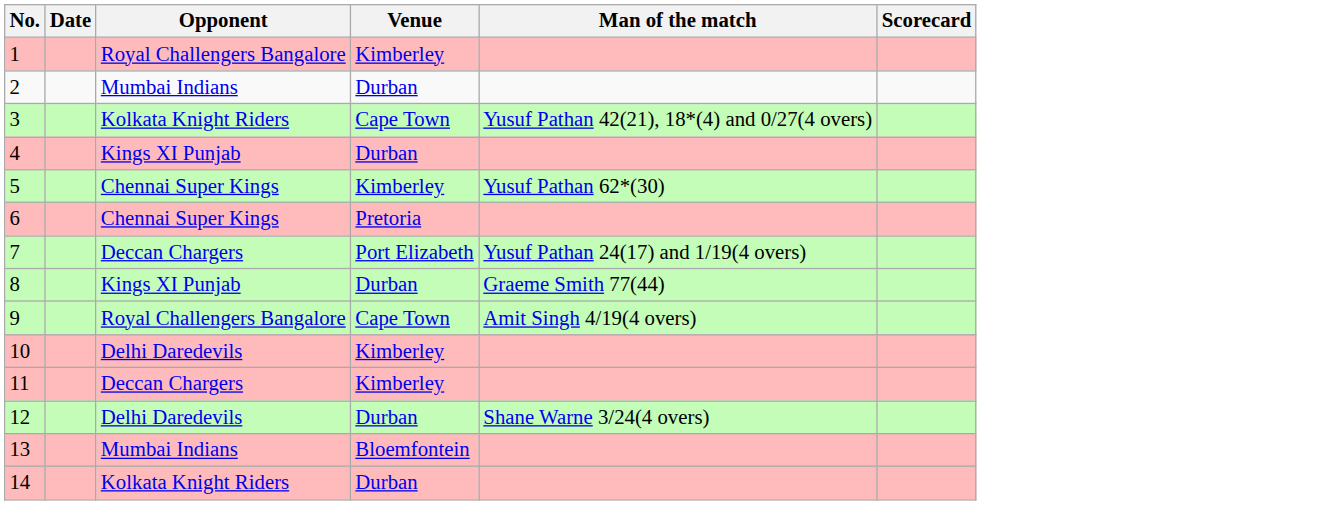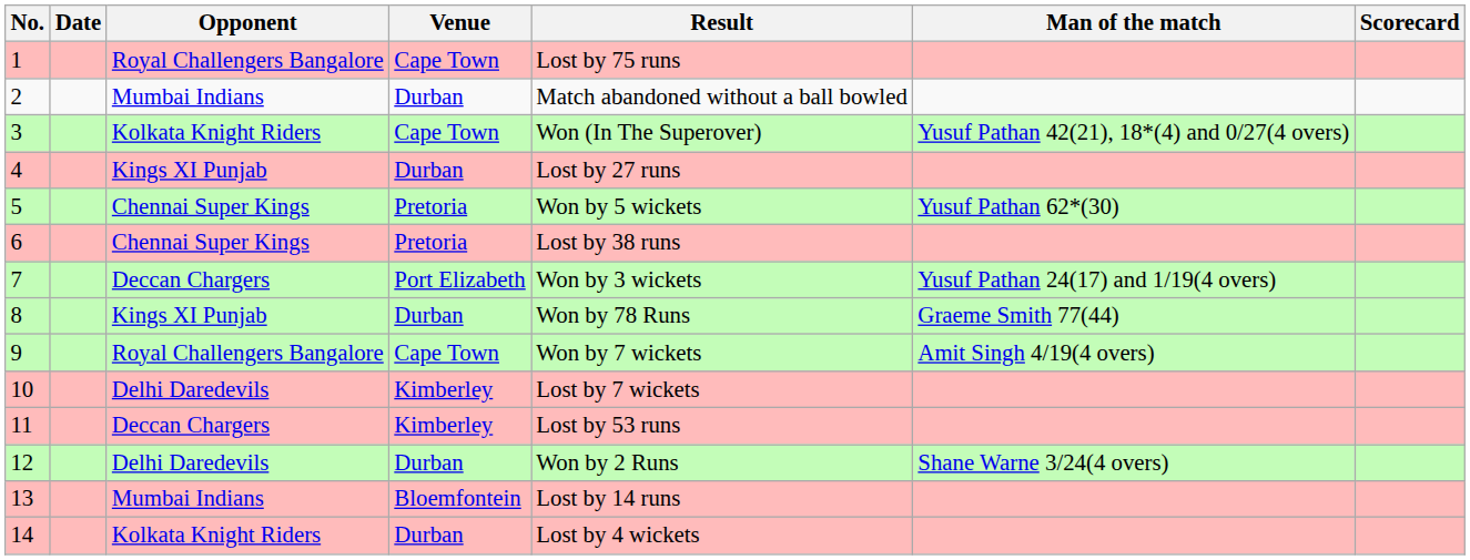 <table class="wikitable sortable">
 <tr>
 <th>No.</th>
 <th>Date</th>
 <th>Opponent</th>
 <th>Venue</th>
+<th>Result</th>
 <th>Man of the match</th>
 <th>Scorecard</th>
 </tr>
 <tr style="background:#fbb;">
 <td>1</td>
 <td></td>
 <td><a href='#'>Royal Challengers Bangalore</a></td>
-<td><a href='#'>Kimberley</a></td>
+<td><a href='#'>Cape Town</a></td>
+<td>Lost by 75 runs</td>
 <td></td>
 <td></td>
 </tr>
 <tr>
 <td>2</td>
 <td></td>
 <td><a href='#'>Mumbai Indians</a></td>
 <td><a href='#'>Durban</a></td>
+<td>Match abandoned without a ball bowled</td>
 <td></td>
 <td></td>
 </tr>
 <tr style="background:#c3fdb8;">
 <td>3</td>
 <td></td>
 <td><a href='#'>Kolkata Knight Riders</a></td>
 <td><a href='#'>Cape Town</a></td>
+<td>Won (In The Superover)</td>
 <td><a href='#'>Yusuf Pathan</a> 42(21), 18*(4) and 0/27(4 overs)</td>
 <td></td>
 </tr>
 <tr style="background:#fbb;">
 <td>4</td>
 <td></td>
 <td><a href='#'>Kings XI Punjab</a></td>
 <td><a href='#'>Durban</a></td>
+<td>Lost by 27 runs</td>
 <td></td>
 <td></td>
 </tr>
 <tr style="background:#c3fdb8;">
 <td>5</td>
 <td></td>
 <td><a href='#'>Chennai Super Kings</a></td>
-<td><a href='#'>Kimberley</a></td>
+<td><a href='#'>Pretoria</a></td>
+<td>Won by 5 wickets</td>
 <td><a href='#'>Yusuf Pathan</a> 62*(30)</td>
 <td></td>
 </tr>
 <tr style="background:#fbb;">
 <td>6</td>
 <td></td>
 <td><a href='#'>Chennai Super Kings</a></td>
 <td><a href='#'>Pretoria</a></td>
+<td>Lost by 38 runs</td>
 <td></td>
 <td></td>
 </tr>
 <tr style="background:#c3fdb8;">
 <td>7</td>
 <td></td>
 <td><a href='#'>Deccan Chargers</a></td>
 <td><a href='#'>Port Elizabeth</a></td>
+<td>Won by 3 wickets</td>
 <td><a href='#'>Yusuf Pathan</a> 24(17) and 1/19(4 overs)</td>
 <td></td>
 </tr>
 <tr style="background:#c3fdb8;">
 <td>8</td>
 <td></td>
 <td><a href='#'>Kings XI Punjab</a></td>
 <td><a href='#'>Durban</a></td>
+<td>Won by 78 Runs</td>
 <td><a href='#'>Graeme Smith</a> 77(44)</td>
 <td></td>
 </tr>
 <tr style="background:#c3fdb8;">
 <td>9</td>
 <td></td>
 <td><a href='#'>Royal Challengers Bangalore</a></td>
 <td><a href='#'>Cape Town</a></td>
+<td>Won by 7 wickets</td>
 <td><a href='#'>Amit Singh</a> 4/19(4 overs)</td>
 <td></td>
 </tr>
 <tr style="background:#fbb;">
 <td>10</td>
 <td></td>
 <td><a href='#'>Delhi Daredevils</a></td>
 <td><a href='#'>Kimberley</a></td>
+<td>Lost by 7 wickets</td>
 <td></td>
 <td></td>
 </tr>
 <tr style="background:#fbb;">
 <td>11</td>
 <td></td>
 <td><a href='#'>Deccan Chargers</a></td>
 <td><a href='#'>Kimberley</a></td>
+<td>Lost by 53 runs</td>
 <td></td>
 <td></td>
 </tr>
 <tr style="background:#c3fdb8;">
 <td>12</td>
 <td></td>
 <td><a href='#'>Delhi Daredevils</a></td>
 <td><a href='#'>Durban</a></td>
+<td>Won by 2 Runs</td>
 <td><a href='#'>Shane Warne</a> 3/24(4 overs)</td>
 <td></td>
 </tr>
 <tr style="background:#fbb;">
 <td>13</td>
 <td></td>
 <td><a href='#'>Mumbai Indians</a></td>
 <td><a href='#'>Bloemfontein</a></td>
+<td>Lost by 14 runs</td>
 <td></td>
 <td></td>
 </tr>
 <tr style="background:#fbb;">
 <td>14</td>
 <td></td>
 <td><a href='#'>Kolkata Knight Riders</a></td>
 <td><a href='#'>Durban</a></td>
+<td>Lost by 4 wickets</td>
 <td></td>
 <td></td>
 </tr>
 </table>
